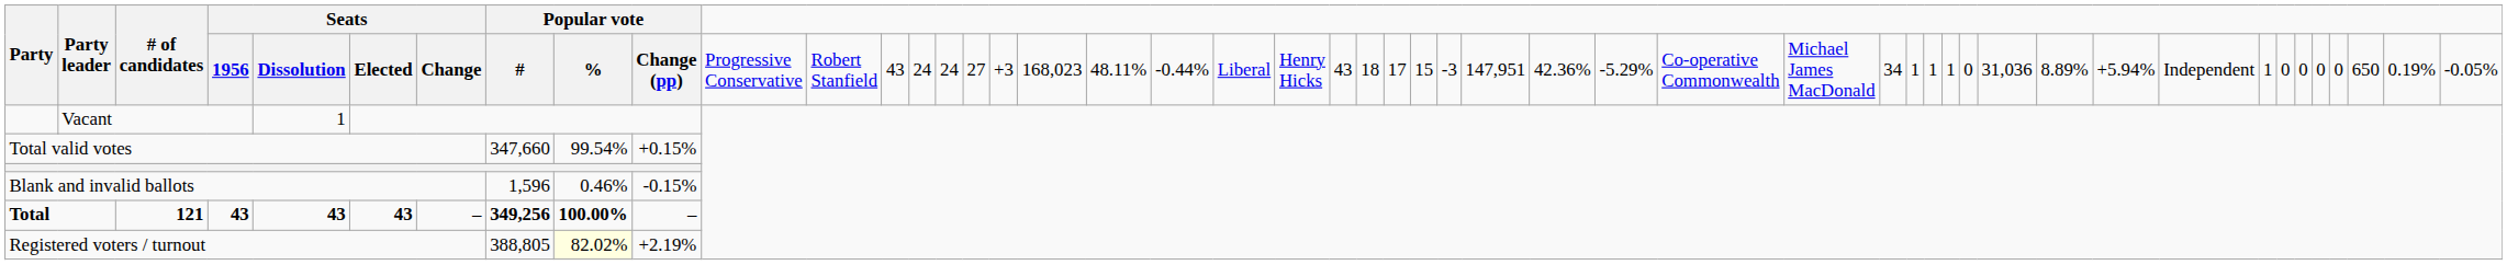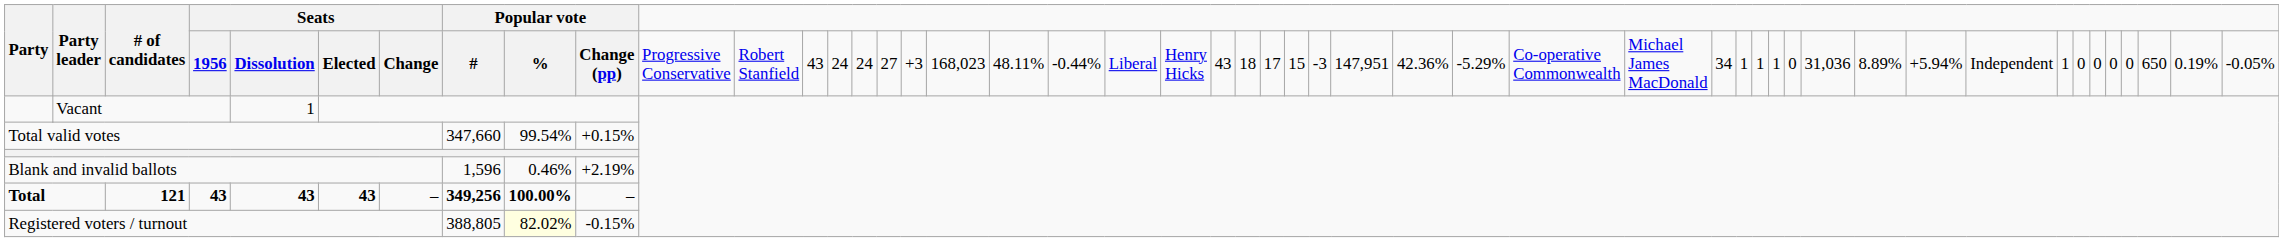 <table class="wikitable">
 <tr>
 <th rowspan="2" colspan="2">Party</th>
 <th rowspan="2">Party leader</th>
 <th rowspan="2"># of<br>candidates</th>
 <th colspan="4">Seats</th>
 <th colspan="3">Popular vote</th>
 </tr>
 <tr>
 <th><a href='#'>1956</a></th>
 <th><span><a href='#'>Dissolution</a></span></th>
 <th>Elected</th>
 <th>Change</th>
 <th>#</th>
 <th>%</th>
 <th>Change (<a href='#'>pp</a>)<br></th>
 <td><a href='#'>Progressive Conservative</a></td>
 <td><a href='#'>Robert Stanfield</a></td>
 <td align="right">43</td>
 <td align="right">24</td>
 <td align="right">24</td>
 <td align="right">27</td>
 <td align="right">+3</td>
 <td align="right">168,023</td>
 <td align="right">48.11%</td>
 <td align="right">-0.44%<br></td>
 <td><a href='#'>Liberal</a></td>
 <td><a href='#'>Henry Hicks</a></td>
 <td align="right">43</td>
 <td align="right">18</td>
 <td align="right">17</td>
 <td align="right">15</td>
 <td align="right">-3</td>
 <td align="right">147,951</td>
 <td align="right">42.36%</td>
 <td align="right">-5.29%<br></td>
 <td><a href='#'>Co-operative Commonwealth</a></td>
 <td><a href='#'>Michael James MacDonald</a></td>
 <td align="right">34</td>
 <td align="right">1</td>
 <td align="right">1</td>
 <td align="right">1</td>
 <td align="right">0</td>
 <td align="right">31,036</td>
 <td align="right">8.89%</td>
 <td align="right">+5.94%<br></td>
 <td colspan=2>Independent</td>
 <td align="right">1</td>
 <td align="right">0</td>
 <td align="right">0</td>
 <td align="right">0</td>
 <td align="right">0</td>
 <td align="right">650</td>
 <td align="right">0.19%</td>
 <td align="right">-0.05%</td>
 </tr>
 <tr>
 <td> </td>
 <td colspan=4>Vacant</td>
 <td align="right">1</td>
 <td colspan=5> </td>
 </tr>
 <tr>
 <td colspan="8">Total valid votes</td>
 <td align="right">347,660</td>
 <td align="right">99.54%</td>
 <td align="right">+0.15%</td>
 </tr>
 <tr>
 <th colspan="11"></th>
 </tr>
 <tr>
 <td colspan="8">Blank and invalid ballots</td>
 <td align="right">1,596</td>
 <td align="right">0.46%</td>
-<td align="right">-0.15%</td>
+<td align="right">+2.19%</td>
 </tr>
 <tr>
 <td colspan=3><strong>Total</strong></td>
 <td align="right"><strong>121</strong></td>
 <td align="right"><strong>43</strong></td>
 <td align="right"><strong>43</strong></td>
 <td align="right"><strong>43</strong></td>
 <td align="right">–</td>
 <td align="right"><strong>349,256</strong></td>
 <td align="right"><strong>100.00%</strong></td>
 <td align="right">–</td>
 </tr>
 <tr>
 <td colspan="8">Registered voters / turnout</td>
 <td align="right">388,805</td>
 <td align="right" style="background: lightyellow;">82.02%</td>
-<td align="right">+2.19%</td>
+<td align="right">-0.15%</td>
 </tr>
 </table>
